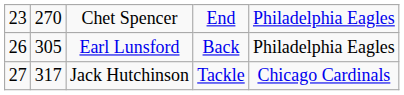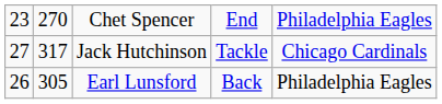 <table class="wikitable" style="text-align:center">
 <tr>
 <td>23</td>
 <td>270</td>
 <td>Chet Spencer</td>
 <td><a href='#'>End</a></td>
 <td><a href='#'>Philadelphia Eagles</a></td>
 </tr>
 <tr>
+<td>27</td>
+<td>317</td>
+<td>Jack Hutchinson</td>
+<td><a href='#'>Tackle</a></td>
+<td><a href='#'>Chicago Cardinals</a></td>
+</tr>
+<tr>
 <td>26</td>
 <td>305</td>
 <td><a href='#'>Earl Lunsford</a></td>
 <td><a href='#'>Back</a></td>
 <td>Philadelphia Eagles</td>
 </tr>
-<tr>
-<td>27</td>
-<td>317</td>
-<td>Jack Hutchinson</td>
-<td><a href='#'>Tackle</a></td>
-<td><a href='#'>Chicago Cardinals</a></td>
-</tr>
 </table>
